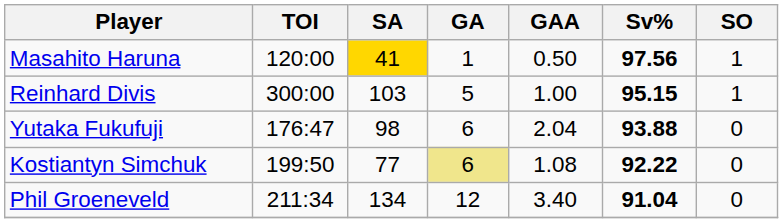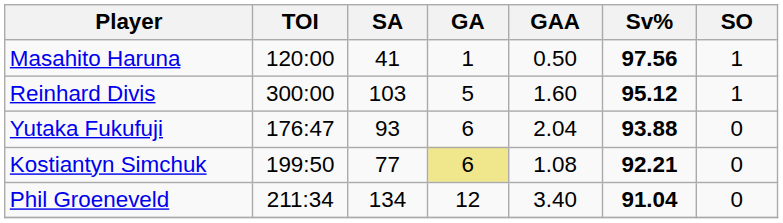 <table class="wikitable sortable" style="text-align:center;">
 <tr>
 <th width="170px">Player</th>
 <th width="60px">TOI</th>
 <th width="50px">SA</th>
 <th width="50px">GA</th>
 <th width="60px">GAA</th>
 <th width="60px">Sv%</th>
 <th width="50px">SO</th>
 </tr>
 <tr>
 <td style="text-align:left;"> <a href='#'>Masahito Haruna</a></td>
 <td>120:00</td>
-<td style="background: gold;">41</td>
+<td>41</td>
 <td>1</td>
 <td>0.50</td>
 <td><strong>97.56</strong></td>
 <td>1</td>
 </tr>
 <tr>
 <td style="text-align:left;"> <a href='#'>Reinhard Divis</a></td>
 <td>300:00</td>
 <td>103</td>
 <td>5</td>
-<td>1.00</td>
-<td><strong>95.15</strong></td>
+<td>1.60</td>
+<td><strong>95.12</strong></td>
 <td>1</td>
 </tr>
 <tr>
 <td style="text-align:left;"> <a href='#'>Yutaka Fukufuji</a></td>
 <td>176:47</td>
-<td>98</td>
+<td>93</td>
 <td>6</td>
 <td>2.04</td>
 <td><strong>93.88</strong></td>
 <td>0</td>
 </tr>
 <tr>
 <td style="text-align:left;"> <a href='#'>Kostiantyn Simchuk</a></td>
 <td>199:50</td>
 <td>77</td>
 <td style="background: khaki;">6</td>
 <td>1.08</td>
-<td><strong>92.22</strong></td>
+<td><strong>92.21</strong></td>
 <td>0</td>
 </tr>
 <tr>
 <td style="text-align:left;"> <a href='#'>Phil Groeneveld</a></td>
 <td>211:34</td>
 <td>134</td>
 <td>12</td>
 <td>3.40</td>
 <td><strong>91.04</strong></td>
 <td>0</td>
 </tr>
 <tr>
 </tr>
 </table>
